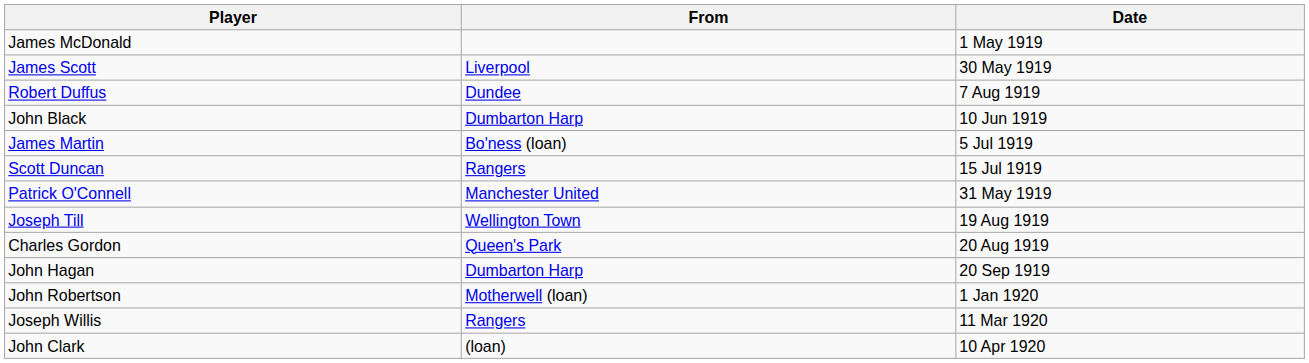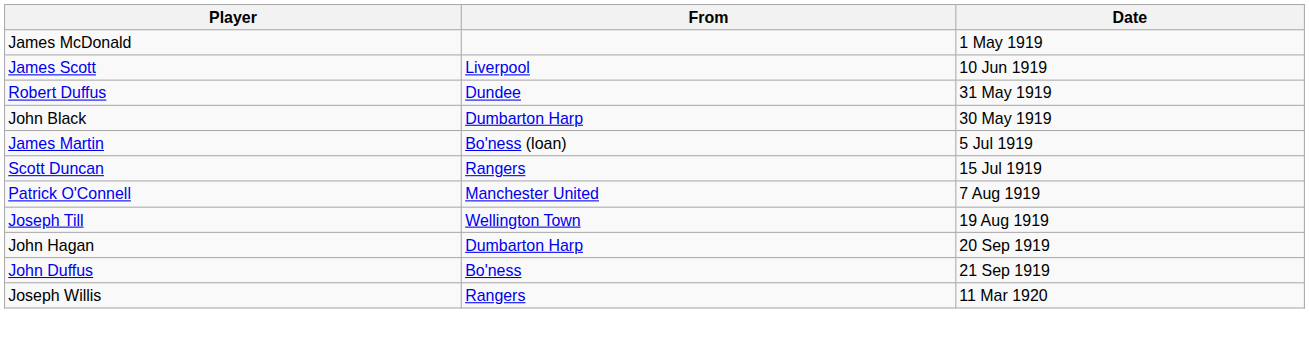 <table class="wikitable" style="text-align:center; font-size:95%;width:98%; text-align:left">
 <tr>
 <th>Player</th>
 <th>From</th>
 <th>Date</th>
 </tr>
 <tr>
 <td> James McDonald</td>
 <td></td>
 <td>1 May 1919</td>
 </tr>
 <tr>
 <td> <a href='#'>James Scott</a></td>
 <td> <a href='#'>Liverpool</a></td>
-<td>30 May 1919</td>
+<td>10 Jun 1919</td>
 </tr>
 <tr>
 <td> <a href='#'>Robert Duffus</a></td>
 <td> <a href='#'>Dundee</a></td>
-<td>7 Aug 1919</td>
+<td>31 May 1919</td>
 </tr>
 <tr>
 <td> John Black</td>
 <td> <a href='#'>Dumbarton Harp</a></td>
-<td>10 Jun 1919</td>
+<td>30 May 1919</td>
 </tr>
 <tr>
 <td> <a href='#'>James Martin</a></td>
 <td> <a href='#'>Bo'ness</a> (loan)</td>
 <td>5 Jul 1919</td>
 </tr>
 <tr>
 <td> <a href='#'>Scott Duncan</a></td>
 <td> <a href='#'>Rangers</a></td>
 <td>15 Jul 1919</td>
 </tr>
 <tr>
 <td> <a href='#'>Patrick O'Connell</a></td>
 <td> <a href='#'>Manchester United</a></td>
-<td>31 May 1919</td>
+<td>7 Aug 1919</td>
 </tr>
 <tr>
 <td> <a href='#'>Joseph Till</a></td>
 <td> <a href='#'>Wellington Town</a></td>
 <td>19 Aug 1919</td>
 </tr>
 <tr>
-<td> Charles Gordon</td>
-<td> <a href='#'>Queen's Park</a></td>
-<td>20 Aug 1919</td>
-</tr>
-<tr>
 <td> John Hagan</td>
 <td> <a href='#'>Dumbarton Harp</a></td>
 <td>20 Sep 1919</td>
 </tr>
 <tr>
-<td> John Robertson</td>
-<td> <a href='#'>Motherwell</a> (loan)</td>
-<td>1 Jan 1920</td>
+<td> <a href='#'>John Duffus</a></td>
+<td> <a href='#'>Bo'ness</a></td>
+<td>21 Sep 1919</td>
 </tr>
 <tr>
 <td> Joseph Willis</td>
 <td> <a href='#'>Rangers</a></td>
 <td>11 Mar 1920</td>
 </tr>
-<tr>
-<td> John Clark</td>
-<td>  (loan)</td>
-<td>10 Apr 1920</td>
-</tr>
 </table>
